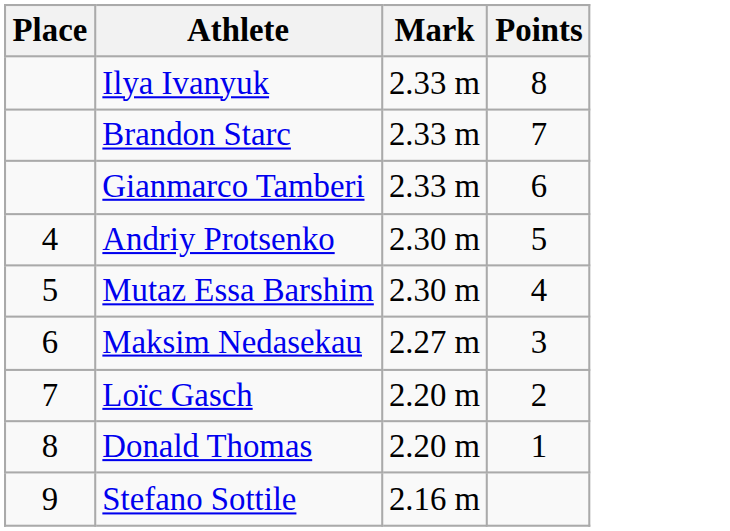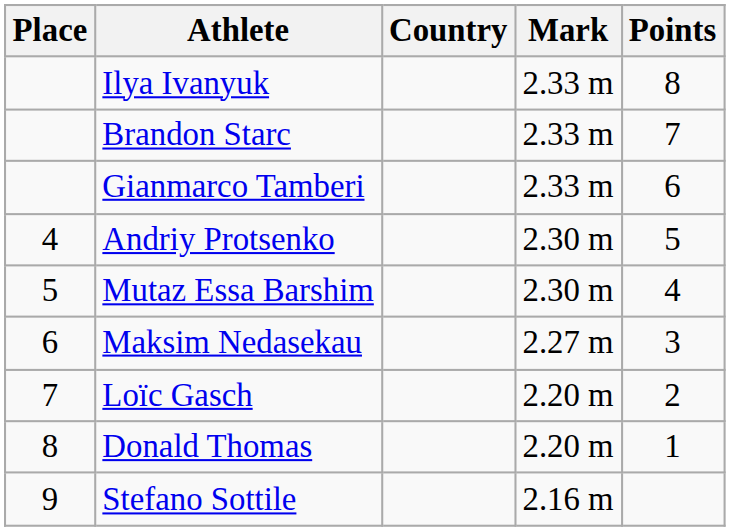 <table class="wikitable">
 <tr>
 <th>Place</th>
 <th>Athlete</th>
+<th>Country</th>
 <th>Mark</th>
 <th>Points</th>
 </tr>
 <tr>
 <td align=center></td>
 <td><a href='#'>Ilya Ivanyuk</a></td>
+<td></td>
 <td>2.33 m</td>
 <td align=center>8</td>
 </tr>
 <tr>
 <td align=center></td>
 <td><a href='#'>Brandon Starc</a></td>
+<td></td>
 <td>2.33 m</td>
 <td align=center>7</td>
 </tr>
 <tr>
 <td align=center></td>
 <td><a href='#'>Gianmarco Tamberi</a></td>
+<td></td>
 <td>2.33 m</td>
 <td align=center>6</td>
 </tr>
 <tr>
 <td align=center>4</td>
 <td><a href='#'>Andriy Protsenko</a></td>
+<td></td>
 <td>2.30 m</td>
 <td align=center>5</td>
 </tr>
 <tr>
 <td align=center>5</td>
 <td><a href='#'>Mutaz Essa Barshim</a></td>
+<td></td>
 <td>2.30 m</td>
 <td align=center>4</td>
 </tr>
 <tr>
 <td align=center>6</td>
 <td><a href='#'>Maksim Nedasekau</a></td>
+<td></td>
 <td>2.27 m</td>
 <td align=center>3</td>
 </tr>
 <tr>
 <td align=center>7</td>
 <td><a href='#'>Loïc Gasch</a></td>
+<td></td>
 <td>2.20 m</td>
 <td align=center>2</td>
 </tr>
 <tr>
 <td align=center>8</td>
 <td><a href='#'>Donald Thomas</a></td>
+<td></td>
 <td>2.20 m</td>
 <td align=center>1</td>
 </tr>
 <tr>
 <td align=center>9</td>
 <td><a href='#'>Stefano Sottile</a></td>
+<td></td>
 <td>2.16 m</td>
 <td align=center></td>
 </tr>
 </table>
